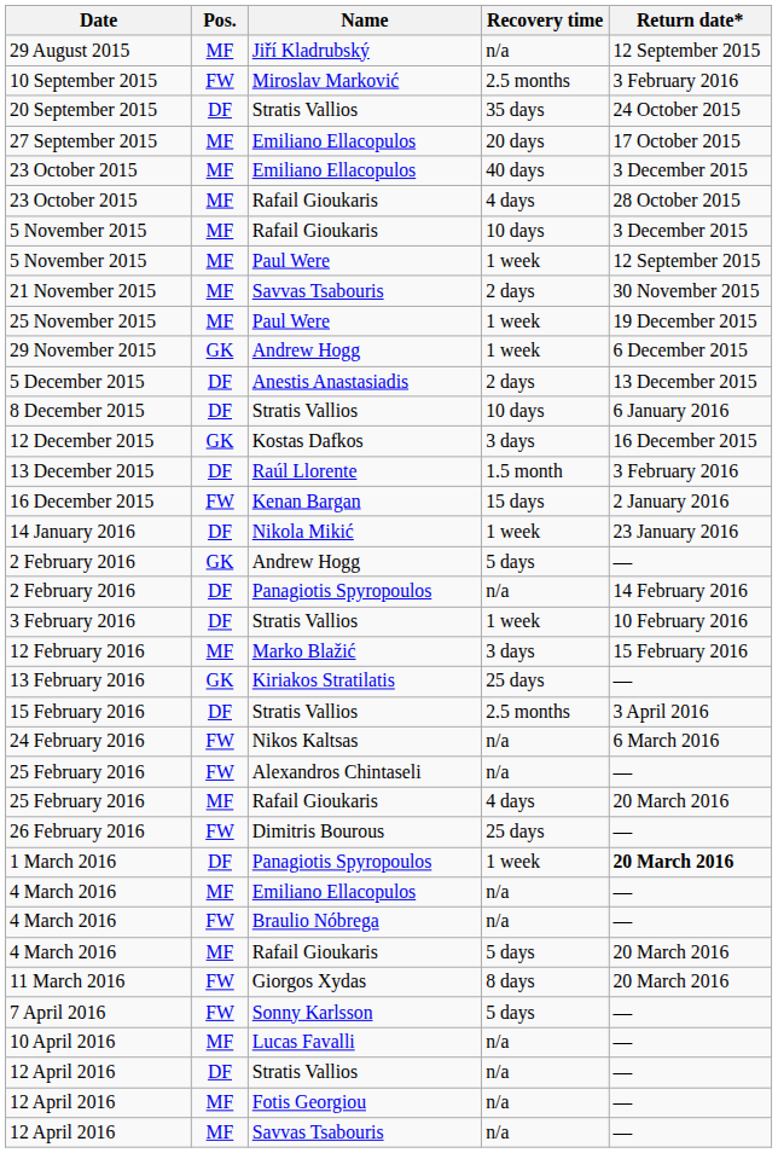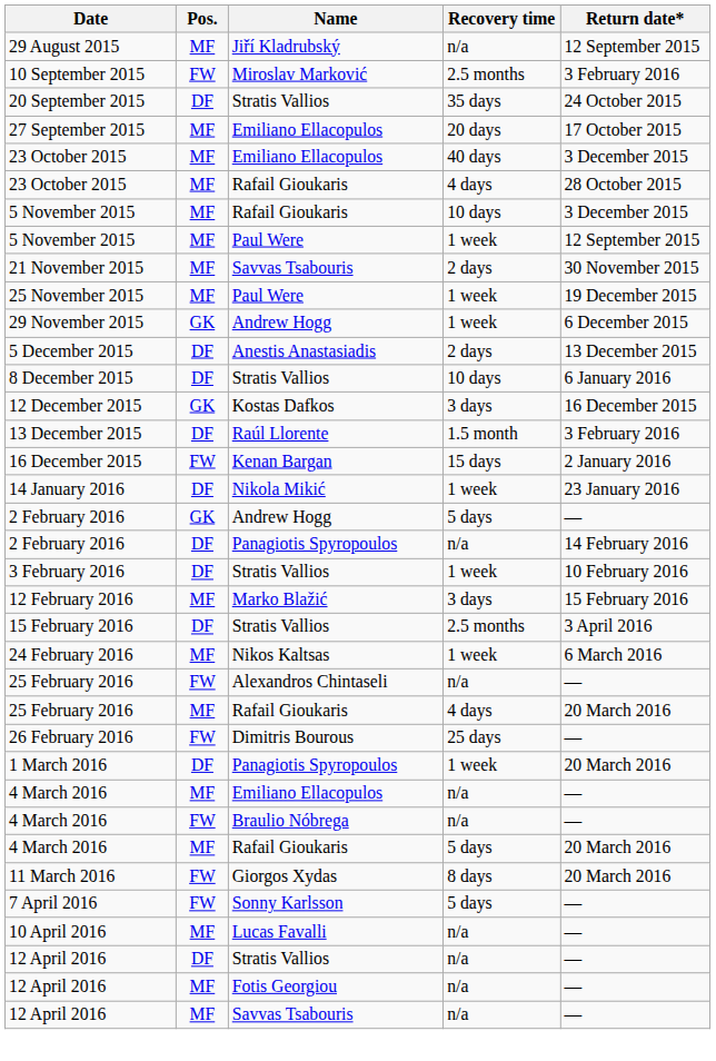 <table class="wikitable">
 <tr>
 <th style="width:150px;">Date</th>
 <th style="width:040px;">Pos.</th>
 <th style="width:190px;">Name</th>
 <th style="width:100px;">Recovery time</th>
 <th style="width:130px;">Return date*</th>
 </tr>
 <tr>
 <td>29 August 2015</td>
 <td style="text-align:center;"><a href='#'>MF</a></td>
 <td><a href='#'>Jiří Kladrubský</a></td>
 <td>n/a</td>
 <td>12 September 2015</td>
 </tr>
 <tr>
 <td>10 September 2015</td>
 <td style="text-align:center;"><a href='#'>FW</a></td>
 <td><a href='#'>Miroslav Marković</a></td>
 <td>2.5 months</td>
 <td>3 February 2016</td>
 </tr>
 <tr>
 <td>20 September 2015</td>
 <td style="text-align:center;"><a href='#'>DF</a></td>
 <td>Stratis Vallios</td>
 <td>35 days</td>
 <td>24 October 2015</td>
 </tr>
 <tr>
 <td>27 September 2015</td>
 <td style="text-align:center;"><a href='#'>MF</a></td>
 <td><a href='#'>Emiliano Ellacopulos</a></td>
 <td>20 days</td>
 <td>17 October 2015</td>
 </tr>
 <tr>
 <td>23 October 2015</td>
 <td style="text-align:center;"><a href='#'>MF</a></td>
 <td><a href='#'>Emiliano Ellacopulos</a></td>
 <td>40 days</td>
 <td>3 December 2015</td>
 </tr>
 <tr>
 <td>23 October 2015</td>
 <td style="text-align:center;"><a href='#'>MF</a></td>
 <td>Rafail Gioukaris</td>
 <td>4 days</td>
 <td>28 October 2015</td>
 </tr>
 <tr>
 <td>5 November 2015</td>
 <td style="text-align:center;"><a href='#'>MF</a></td>
 <td>Rafail Gioukaris</td>
 <td>10 days</td>
 <td>3 December 2015</td>
 </tr>
 <tr>
 <td>5 November 2015</td>
 <td style="text-align:center;"><a href='#'>MF</a></td>
 <td><a href='#'>Paul Were</a></td>
 <td>1 week</td>
 <td>12 September 2015</td>
 </tr>
 <tr>
 <td>21 November 2015</td>
 <td style="text-align:center;"><a href='#'>MF</a></td>
 <td><a href='#'>Savvas Tsabouris</a></td>
 <td>2 days</td>
 <td>30 November 2015</td>
 </tr>
 <tr>
 <td>25 November 2015</td>
 <td style="text-align:center;"><a href='#'>MF</a></td>
 <td><a href='#'>Paul Were</a></td>
 <td>1 week</td>
 <td>19 December 2015</td>
 </tr>
 <tr>
 <td>29 November 2015</td>
 <td style="text-align:center;"><a href='#'>GK</a></td>
 <td><a href='#'>Andrew Hogg</a></td>
 <td>1 week</td>
 <td>6 December 2015</td>
 </tr>
 <tr>
 <td>5 December 2015</td>
 <td style="text-align:center;"><a href='#'>DF</a></td>
 <td><a href='#'>Anestis Anastasiadis</a></td>
 <td>2 days</td>
 <td>13 December 2015</td>
 </tr>
 <tr>
 <td>8 December 2015</td>
 <td style="text-align:center;"><a href='#'>DF</a></td>
 <td>Stratis Vallios</td>
 <td>10 days</td>
 <td>6 January 2016</td>
 </tr>
 <tr>
 <td>12 December 2015</td>
 <td style="text-align:center;"><a href='#'>GK</a></td>
 <td>Kostas Dafkos</td>
 <td>3 days</td>
 <td>16 December 2015</td>
 </tr>
 <tr>
 <td>13 December 2015</td>
 <td style="text-align:center;"><a href='#'>DF</a></td>
 <td><a href='#'>Raúl Llorente</a></td>
 <td>1.5 month</td>
 <td>3 February 2016</td>
 </tr>
 <tr>
 <td>16 December 2015</td>
 <td style="text-align:center;"><a href='#'>FW</a></td>
 <td><a href='#'>Kenan Bargan</a></td>
 <td>15 days</td>
 <td>2 January 2016</td>
 </tr>
 <tr>
 <td>14 January 2016</td>
 <td style="text-align:center;"><a href='#'>DF</a></td>
 <td><a href='#'>Nikola Mikić</a></td>
 <td>1 week</td>
 <td>23 January 2016</td>
 </tr>
 <tr>
 <td>2 February 2016</td>
 <td style="text-align:center;"><a href='#'>GK</a></td>
 <td>Andrew Hogg</td>
 <td>5 days</td>
 <td>—</td>
 </tr>
 <tr>
 <td>2 February 2016</td>
 <td style="text-align:center;"><a href='#'>DF</a></td>
 <td><a href='#'>Panagiotis Spyropoulos</a></td>
 <td>n/a</td>
 <td>14 February 2016</td>
 </tr>
 <tr>
 <td>3 February 2016</td>
 <td style="text-align:center;"><a href='#'>DF</a></td>
 <td>Stratis Vallios</td>
 <td>1 week</td>
 <td>10 February 2016</td>
 </tr>
 <tr>
 <td>12 February 2016</td>
 <td style="text-align:center;"><a href='#'>MF</a></td>
 <td><a href='#'>Marko Blažić</a></td>
 <td>3 days</td>
 <td>15 February 2016</td>
 </tr>
 <tr>
-<td>13 February 2016</td>
-<td style="text-align:center;"><a href='#'>GK</a></td>
-<td><a href='#'>Kiriakos Stratilatis</a></td>
-<td>25 days</td>
-<td>—</td>
-</tr>
-<tr>
 <td>15 February 2016</td>
 <td style="text-align:center;"><a href='#'>DF</a></td>
 <td>Stratis Vallios</td>
 <td>2.5 months</td>
 <td>3 April 2016</td>
 </tr>
 <tr>
 <td>24 February 2016</td>
-<td style="text-align:center;"><a href='#'>FW</a></td>
+<td style="text-align:center;"><a href='#'>MF</a></td>
 <td>Nikos Kaltsas</td>
-<td>n/a</td>
+<td>1 week</td>
 <td>6 March 2016</td>
 </tr>
 <tr>
 <td>25 February 2016</td>
 <td style="text-align:center;"><a href='#'>FW</a></td>
 <td>Alexandros Chintaseli</td>
 <td>n/a</td>
 <td>—</td>
 </tr>
 <tr>
 <td>25 February 2016</td>
 <td style="text-align:center;"><a href='#'>MF</a></td>
 <td>Rafail Gioukaris</td>
 <td>4 days</td>
 <td>20 March 2016</td>
 </tr>
 <tr>
 <td>26 February 2016</td>
 <td style="text-align:center;"><a href='#'>FW</a></td>
 <td>Dimitris Bourous</td>
 <td>25 days</td>
 <td>—</td>
 </tr>
 <tr>
 <td>1 March 2016</td>
 <td style="text-align:center;"><a href='#'>DF</a></td>
 <td><a href='#'>Panagiotis Spyropoulos</a></td>
 <td>1 week</td>
-<td><strong>20 March 2016</strong></td>
+<td>20 March 2016</td>
 </tr>
 <tr>
 <td>4 March 2016</td>
 <td style="text-align:center;"><a href='#'>MF</a></td>
 <td><a href='#'>Emiliano Ellacopulos</a></td>
 <td>n/a</td>
 <td>—</td>
 </tr>
 <tr>
 <td>4 March 2016</td>
 <td style="text-align:center;"><a href='#'>FW</a></td>
 <td><a href='#'>Braulio Nóbrega</a></td>
 <td>n/a</td>
 <td>—</td>
 </tr>
 <tr>
 <td>4 March 2016</td>
 <td style="text-align:center;"><a href='#'>MF</a></td>
 <td>Rafail Gioukaris</td>
 <td>5 days</td>
 <td>20 March 2016</td>
 </tr>
 <tr>
 <td>11 March 2016</td>
 <td style="text-align:center;"><a href='#'>FW</a></td>
 <td>Giorgos Xydas</td>
 <td>8 days</td>
 <td>20 March 2016</td>
 </tr>
 <tr>
 <td>7 April 2016</td>
 <td style="text-align:center;"><a href='#'>FW</a></td>
 <td><a href='#'>Sonny Karlsson</a></td>
 <td>5 days</td>
 <td>—</td>
 </tr>
 <tr>
 <td>10 April 2016</td>
 <td style="text-align:center;"><a href='#'>MF</a></td>
 <td><a href='#'>Lucas Favalli</a></td>
 <td>n/a</td>
 <td>—</td>
 </tr>
 <tr>
 <td>12 April 2016</td>
 <td style="text-align:center;"><a href='#'>DF</a></td>
 <td>Stratis Vallios</td>
 <td>n/a</td>
 <td>—</td>
 </tr>
 <tr>
 <td>12 April 2016</td>
 <td style="text-align:center;"><a href='#'>MF</a></td>
 <td><a href='#'>Fotis Georgiou</a></td>
 <td>n/a</td>
 <td>—</td>
 </tr>
 <tr>
 <td>12 April 2016</td>
 <td style="text-align:center;"><a href='#'>MF</a></td>
 <td><a href='#'>Savvas Tsabouris</a></td>
 <td>n/a</td>
 <td>—</td>
 </tr>
 </table>
